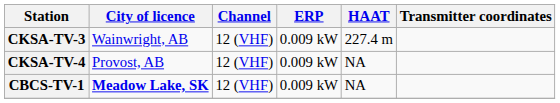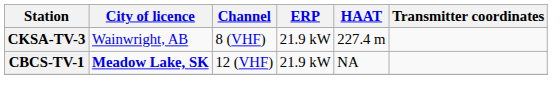 <table class="wikitable">
 <tr>
 <th>Station</th>
 <th><a href='#'>City of licence</a></th>
 <th><a href='#'>Channel</a></th>
 <th><a href='#'>ERP</a></th>
 <th><a href='#'>HAAT</a></th>
 <th>Transmitter coordinates</th>
 </tr>
 <tr style="vertical-align: top; text-align: left;">
 <th scope = "row">CKSA-TV-3</th>
 <td><a href='#'>Wainwright, AB</a></td>
-<td>12 (<a href='#'>VHF</a>)</td>
-<td>0.009 kW</td>
+<td>8 (<a href='#'>VHF</a>)</td>
+<td>21.9 kW</td>
 <td>227.4 m</td>
-<td></td>
-</tr>
-<tr style="vertical-align: top; text-align: left;">
-<th scope = "row">CKSA-TV-4</th>
-<td><a href='#'>Provost, AB</a></td>
-<td>12 (<a href='#'>VHF</a>)</td>
-<td>0.009 kW</td>
-<td>NA</td>
 <td></td>
 </tr>
 <tr style="vertical-align: top; text-align: left;">
 <th scope = "row">CBCS-TV-1</th>
 <td><strong><a href='#'>Meadow Lake, SK</a></strong></td>
 <td>12 (<a href='#'>VHF</a>)</td>
-<td>0.009 kW</td>
+<td>21.9 kW</td>
 <td>NA</td>
 <td></td>
 </tr>
 <tr style="vertical-align: top; text-align: left;">
 </tr>
 </table>
